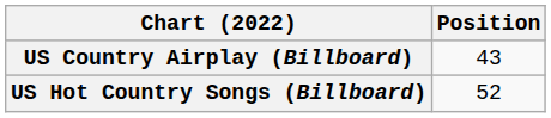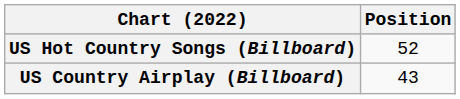 <table class="wikitable sortable plainrowheaders" style="text-align:center">
 <tr>
 <th scope="col">Chart (2022)</th>
 <th scope="col">Position</th>
 </tr>
 <tr>
+<th scope="row">US Hot Country Songs (<em>Billboard</em>)</th>
+<td>52</td>
+</tr>
+<tr>
 <th scope="row">US Country Airplay (<em>Billboard</em>)</th>
 <td>43</td>
 </tr>
-<tr>
-<th scope="row">US Hot Country Songs (<em>Billboard</em>)</th>
-<td>52</td>
-</tr>
 </table>
